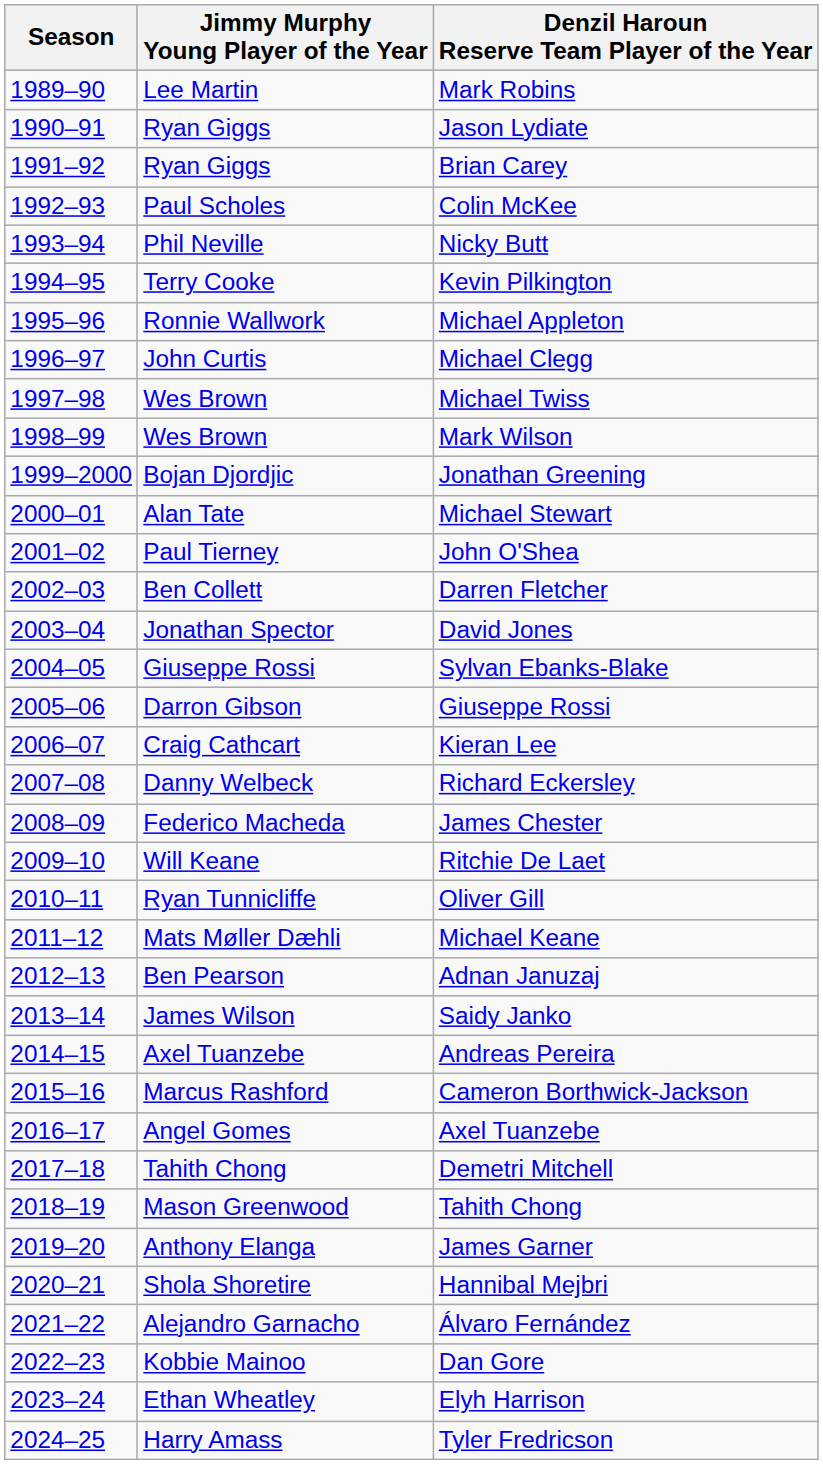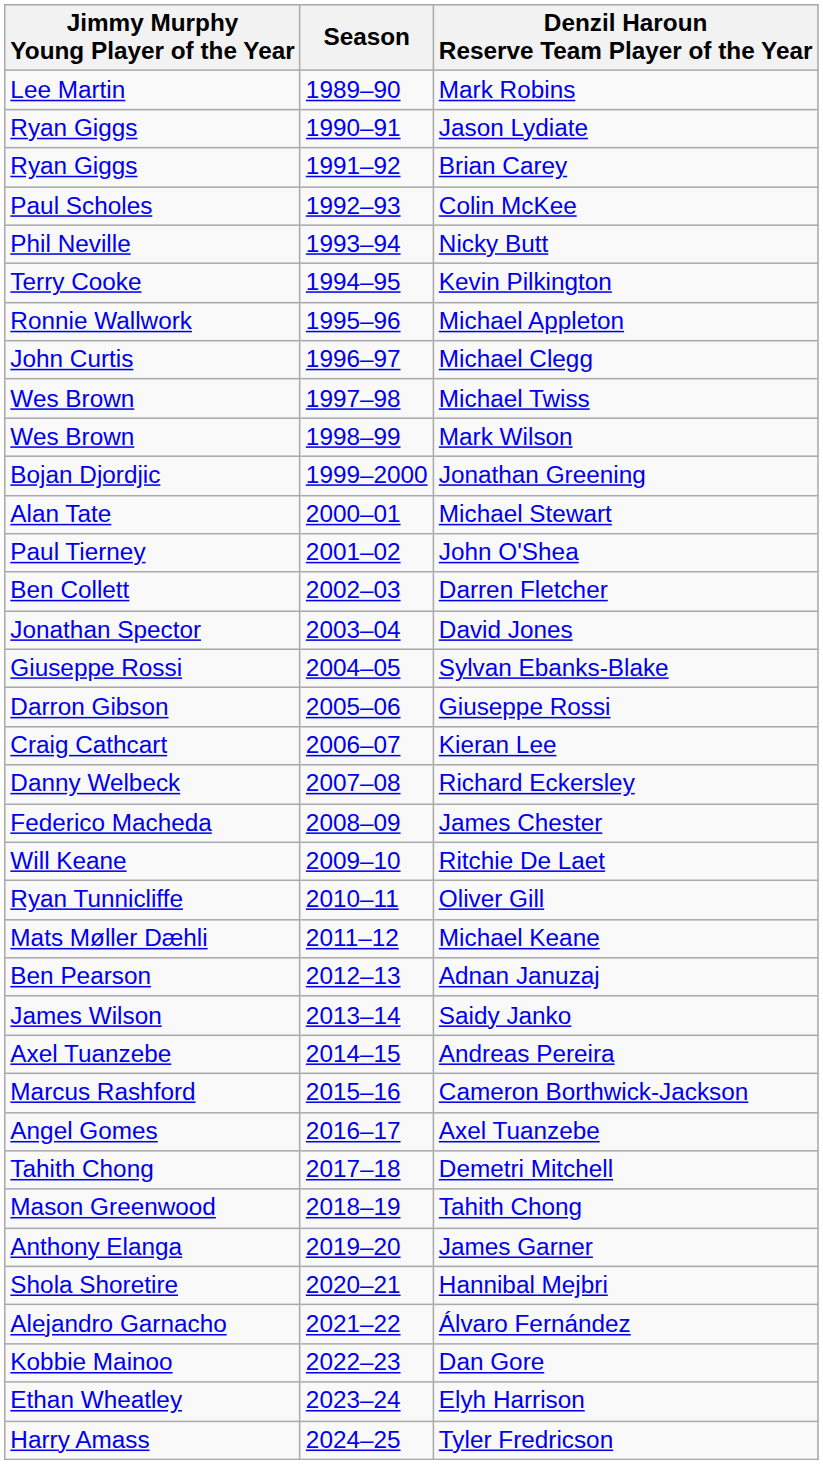 <table class="wikitable">
 <tr>
+<th>Jimmy Murphy<br>Young Player of the Year</th>
 <th>Season</th>
-<th>Jimmy Murphy<br>Young Player of the Year</th>
 <th>Denzil Haroun<br>Reserve Team Player of the Year</th>
 </tr>
 <tr>
+<td><a href='#'>Lee Martin</a></td>
 <td><a href='#'>1989–90</a></td>
-<td><a href='#'>Lee Martin</a></td>
 <td><a href='#'>Mark Robins</a></td>
 </tr>
 <tr>
+<td><a href='#'>Ryan Giggs</a></td>
 <td><a href='#'>1990–91</a></td>
-<td><a href='#'>Ryan Giggs</a></td>
 <td><a href='#'>Jason Lydiate</a></td>
 </tr>
 <tr>
+<td><a href='#'>Ryan Giggs</a></td>
 <td><a href='#'>1991–92</a></td>
-<td><a href='#'>Ryan Giggs</a></td>
 <td><a href='#'>Brian Carey</a></td>
 </tr>
 <tr>
+<td><a href='#'>Paul Scholes</a></td>
 <td><a href='#'>1992–93</a></td>
-<td><a href='#'>Paul Scholes</a></td>
 <td><a href='#'>Colin McKee</a></td>
 </tr>
 <tr>
+<td><a href='#'>Phil Neville</a></td>
 <td><a href='#'>1993–94</a></td>
-<td><a href='#'>Phil Neville</a></td>
 <td><a href='#'>Nicky Butt</a></td>
 </tr>
 <tr>
+<td><a href='#'>Terry Cooke</a></td>
 <td><a href='#'>1994–95</a></td>
-<td><a href='#'>Terry Cooke</a></td>
 <td><a href='#'>Kevin Pilkington</a></td>
 </tr>
 <tr>
+<td><a href='#'>Ronnie Wallwork</a></td>
 <td><a href='#'>1995–96</a></td>
-<td><a href='#'>Ronnie Wallwork</a></td>
 <td><a href='#'>Michael Appleton</a></td>
 </tr>
 <tr>
+<td><a href='#'>John Curtis</a></td>
 <td><a href='#'>1996–97</a></td>
-<td><a href='#'>John Curtis</a></td>
 <td><a href='#'>Michael Clegg</a></td>
 </tr>
 <tr>
+<td><a href='#'>Wes Brown</a></td>
 <td><a href='#'>1997–98</a></td>
-<td><a href='#'>Wes Brown</a></td>
 <td><a href='#'>Michael Twiss</a></td>
 </tr>
 <tr>
+<td><a href='#'>Wes Brown</a></td>
 <td><a href='#'>1998–99</a></td>
-<td><a href='#'>Wes Brown</a></td>
 <td><a href='#'>Mark Wilson</a></td>
 </tr>
 <tr>
+<td><a href='#'>Bojan Djordjic</a></td>
 <td><a href='#'>1999–2000</a></td>
-<td><a href='#'>Bojan Djordjic</a></td>
 <td><a href='#'>Jonathan Greening</a></td>
 </tr>
 <tr>
+<td><a href='#'>Alan Tate</a></td>
 <td><a href='#'>2000–01</a></td>
-<td><a href='#'>Alan Tate</a></td>
 <td><a href='#'>Michael Stewart</a></td>
 </tr>
 <tr>
+<td><a href='#'>Paul Tierney</a></td>
 <td><a href='#'>2001–02</a></td>
-<td><a href='#'>Paul Tierney</a></td>
 <td><a href='#'>John O'Shea</a></td>
 </tr>
 <tr>
+<td><a href='#'>Ben Collett</a></td>
 <td><a href='#'>2002–03</a></td>
-<td><a href='#'>Ben Collett</a></td>
 <td><a href='#'>Darren Fletcher</a></td>
 </tr>
 <tr>
+<td><a href='#'>Jonathan Spector</a></td>
 <td><a href='#'>2003–04</a></td>
-<td><a href='#'>Jonathan Spector</a></td>
 <td><a href='#'>David Jones</a></td>
 </tr>
 <tr>
+<td><a href='#'>Giuseppe Rossi</a></td>
 <td><a href='#'>2004–05</a></td>
-<td><a href='#'>Giuseppe Rossi</a></td>
 <td><a href='#'>Sylvan Ebanks-Blake</a></td>
 </tr>
 <tr>
+<td><a href='#'>Darron Gibson</a></td>
 <td><a href='#'>2005–06</a></td>
-<td><a href='#'>Darron Gibson</a></td>
 <td><a href='#'>Giuseppe Rossi</a></td>
 </tr>
 <tr>
+<td><a href='#'>Craig Cathcart</a></td>
 <td><a href='#'>2006–07</a></td>
-<td><a href='#'>Craig Cathcart</a></td>
 <td><a href='#'>Kieran Lee</a></td>
 </tr>
 <tr>
+<td><a href='#'>Danny Welbeck</a></td>
 <td><a href='#'>2007–08</a></td>
-<td><a href='#'>Danny Welbeck</a></td>
 <td><a href='#'>Richard Eckersley</a></td>
 </tr>
 <tr>
+<td><a href='#'>Federico Macheda</a></td>
 <td><a href='#'>2008–09</a></td>
-<td><a href='#'>Federico Macheda</a></td>
 <td><a href='#'>James Chester</a></td>
 </tr>
 <tr>
+<td><a href='#'>Will Keane</a></td>
 <td><a href='#'>2009–10</a></td>
-<td><a href='#'>Will Keane</a></td>
 <td><a href='#'>Ritchie De Laet</a></td>
 </tr>
 <tr>
+<td><a href='#'>Ryan Tunnicliffe</a></td>
 <td><a href='#'>2010–11</a></td>
-<td><a href='#'>Ryan Tunnicliffe</a></td>
 <td><a href='#'>Oliver Gill</a></td>
 </tr>
 <tr>
+<td><a href='#'>Mats Møller Dæhli</a></td>
 <td><a href='#'>2011–12</a></td>
-<td><a href='#'>Mats Møller Dæhli</a></td>
 <td><a href='#'>Michael Keane</a></td>
 </tr>
 <tr>
+<td><a href='#'>Ben Pearson</a></td>
 <td><a href='#'>2012–13</a></td>
-<td><a href='#'>Ben Pearson</a></td>
 <td><a href='#'>Adnan Januzaj</a></td>
 </tr>
 <tr>
+<td><a href='#'>James Wilson</a></td>
 <td><a href='#'>2013–14</a></td>
-<td><a href='#'>James Wilson</a></td>
 <td><a href='#'>Saidy Janko</a></td>
 </tr>
 <tr>
+<td><a href='#'>Axel Tuanzebe</a></td>
 <td><a href='#'>2014–15</a></td>
-<td><a href='#'>Axel Tuanzebe</a></td>
 <td><a href='#'>Andreas Pereira</a></td>
 </tr>
 <tr>
+<td><a href='#'>Marcus Rashford</a></td>
 <td><a href='#'>2015–16</a></td>
-<td><a href='#'>Marcus Rashford</a></td>
 <td><a href='#'>Cameron Borthwick-Jackson</a></td>
 </tr>
 <tr>
+<td><a href='#'>Angel Gomes</a></td>
 <td><a href='#'>2016–17</a></td>
-<td><a href='#'>Angel Gomes</a></td>
 <td><a href='#'>Axel Tuanzebe</a></td>
 </tr>
 <tr>
+<td><a href='#'>Tahith Chong</a></td>
 <td><a href='#'>2017–18</a></td>
-<td><a href='#'>Tahith Chong</a></td>
 <td><a href='#'>Demetri Mitchell</a></td>
 </tr>
 <tr>
+<td><a href='#'>Mason Greenwood</a></td>
 <td><a href='#'>2018–19</a></td>
-<td><a href='#'>Mason Greenwood</a></td>
 <td><a href='#'>Tahith Chong</a></td>
 </tr>
 <tr>
+<td><a href='#'>Anthony Elanga</a></td>
 <td><a href='#'>2019–20</a></td>
-<td><a href='#'>Anthony Elanga</a></td>
 <td><a href='#'>James Garner</a></td>
 </tr>
 <tr>
+<td><a href='#'>Shola Shoretire</a></td>
 <td><a href='#'>2020–21</a></td>
-<td><a href='#'>Shola Shoretire</a></td>
 <td><a href='#'>Hannibal Mejbri</a></td>
 </tr>
 <tr>
+<td><a href='#'>Alejandro Garnacho</a></td>
 <td><a href='#'>2021–22</a></td>
-<td><a href='#'>Alejandro Garnacho</a></td>
 <td><a href='#'>Álvaro Fernández</a></td>
 </tr>
 <tr>
+<td><a href='#'>Kobbie Mainoo</a></td>
 <td><a href='#'>2022–23</a></td>
-<td><a href='#'>Kobbie Mainoo</a></td>
 <td><a href='#'>Dan Gore</a></td>
 </tr>
 <tr>
+<td><a href='#'>Ethan Wheatley</a></td>
 <td><a href='#'>2023–24</a></td>
-<td><a href='#'>Ethan Wheatley</a></td>
 <td><a href='#'>Elyh Harrison</a></td>
 </tr>
 <tr>
+<td><a href='#'>Harry Amass</a></td>
 <td><a href='#'>2024–25</a></td>
-<td><a href='#'>Harry Amass</a></td>
 <td><a href='#'>Tyler Fredricson</a></td>
 </tr>
 </table>
